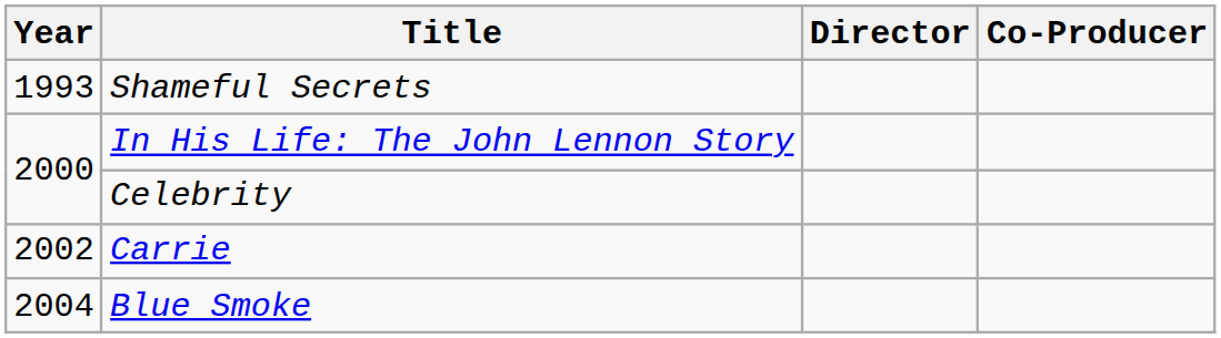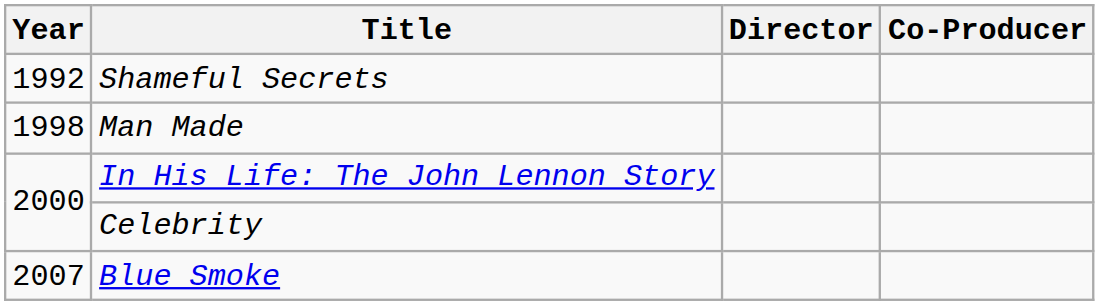 <table class="wikitable">
 <tr>
 <th>Year</th>
 <th>Title</th>
 <th>Director</th>
 <th>Co-Producer</th>
 </tr>
 <tr>
-<td>1993</td>
+<td>1992</td>
 <td><em>Shameful Secrets</em></td>
+<td></td>
+<td></td>
+</tr>
+<tr>
+<td>1998</td>
+<td><em>Man Made</em></td>
 <td></td>
 <td></td>
 </tr>
 <tr>
 <td rowspan=2>2000</td>
 <td><em><a href='#'>In His Life: The John Lennon Story</a></em></td>
 <td></td>
 <td></td>
 </tr>
 <tr>
 <td><em>Celebrity</em></td>
 <td></td>
 <td></td>
 </tr>
 <tr>
-<td>2002</td>
-<td><em><a href='#'>Carrie</a></em></td>
-<td></td>
-<td></td>
-</tr>
-<tr>
-<td>2004</td>
+<td>2007</td>
 <td><em><a href='#'>Blue Smoke</a></em></td>
 <td></td>
 <td></td>
 </tr>
 </table>
